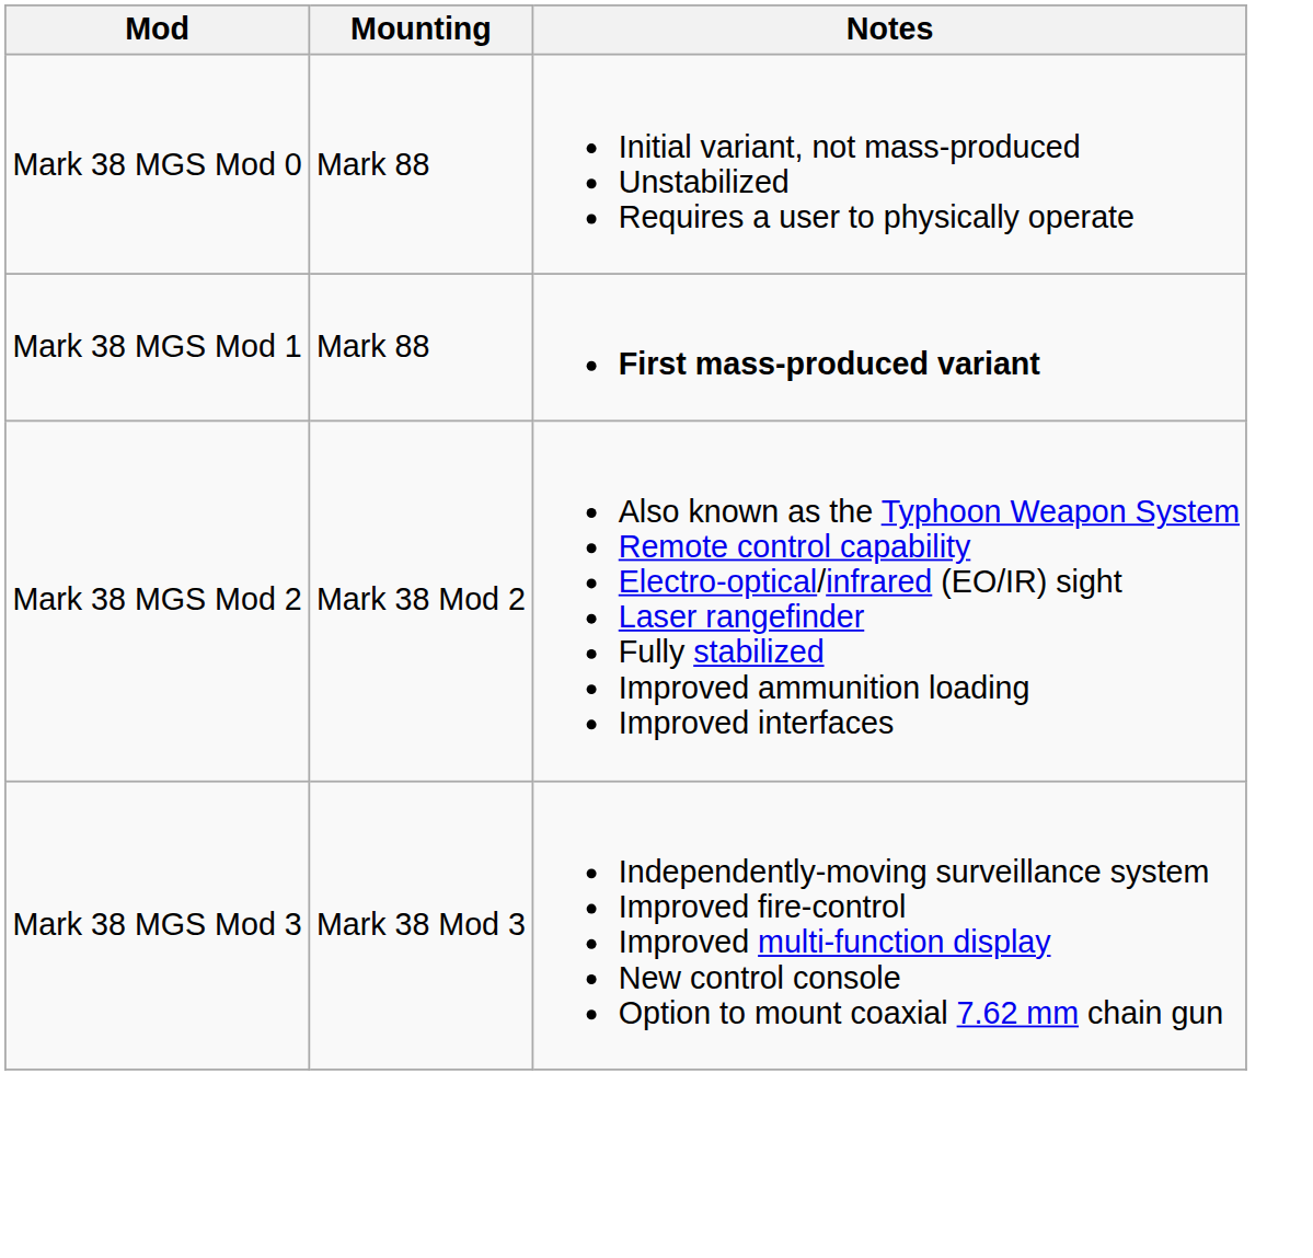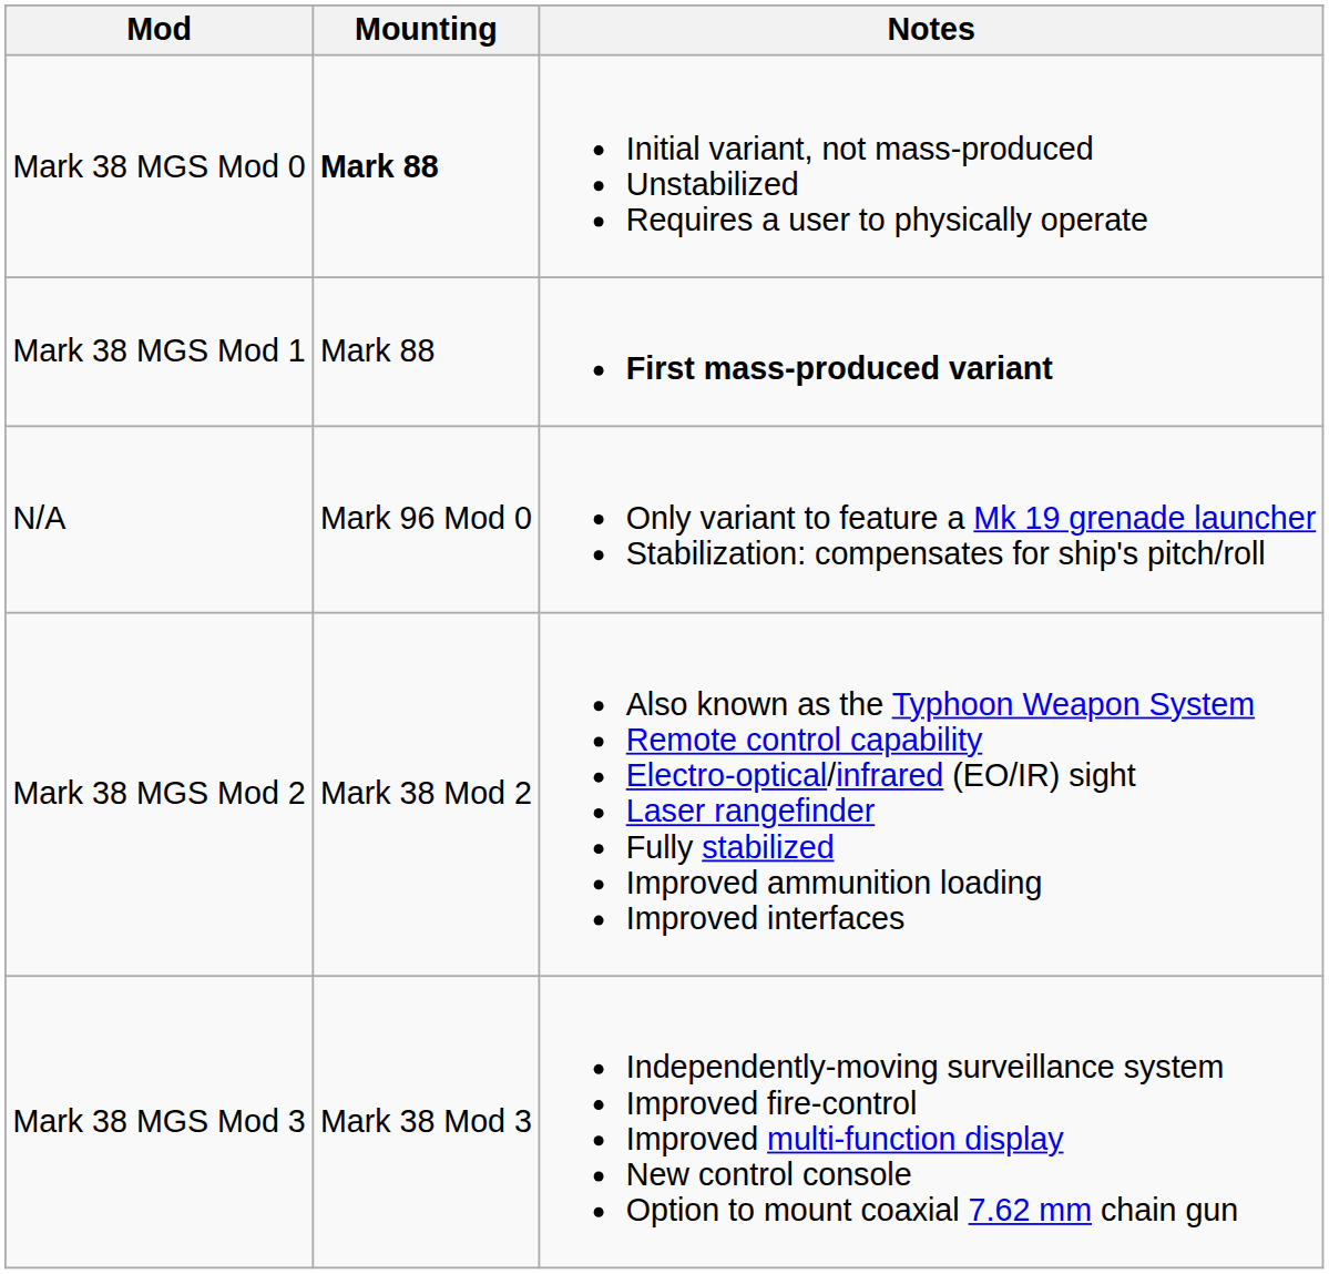 <table class="sortable wikitable">
 <tr>
 <th>Mod</th>
 <th>Mounting</th>
 <th>Notes</th>
 </tr>
 <tr>
 <td>Mark 38 MGS Mod 0</td>
-<td>Mark 88</td>
+<td><strong>Mark 88</strong></td>
 <td><br><ul><li>Initial variant, not mass-produced</li><li>Unstabilized</li><li>Requires a user to physically operate</li></ul></td>
 </tr>
 <tr>
 <td>Mark 38 MGS Mod 1</td>
 <td>Mark 88</td>
 <td><strong><br><ul><li>First mass-produced variant</li></ul></strong></td>
+</tr>
+<tr>
+<td>N/A</td>
+<td>Mark 96 Mod 0</td>
+<td><br><ul><li>Only variant to feature a <a href='#'>Mk 19 grenade launcher</a></li><li>Stabilization: compensates for ship's pitch/roll</li></ul></td>
 </tr>
 <tr>
 <td>Mark 38 MGS Mod 2</td>
 <td>Mark 38 Mod 2</td>
 <td><br><ul><li>Also known as the <a href='#'>Typhoon Weapon System</a></li><li><a href='#'>Remote control capability</a></li><li><a href='#'>Electro-optical</a>/<a href='#'>infrared</a> (EO/IR) sight</li><li><a href='#'>Laser rangefinder</a></li><li>Fully <a href='#'>stabilized</a></li><li>Improved ammunition loading</li><li>Improved interfaces</li></ul></td>
 </tr>
 <tr>
 <td>Mark 38 MGS Mod 3</td>
 <td>Mark 38 Mod 3</td>
 <td><br><ul><li>Independently-moving surveillance system</li><li>Improved fire-control</li><li>Improved <a href='#'>multi-function display</a></li><li>New control console</li><li>Option to mount coaxial <a href='#'>7.62 mm</a> chain gun</li></ul></td>
 </tr>
 </table>
